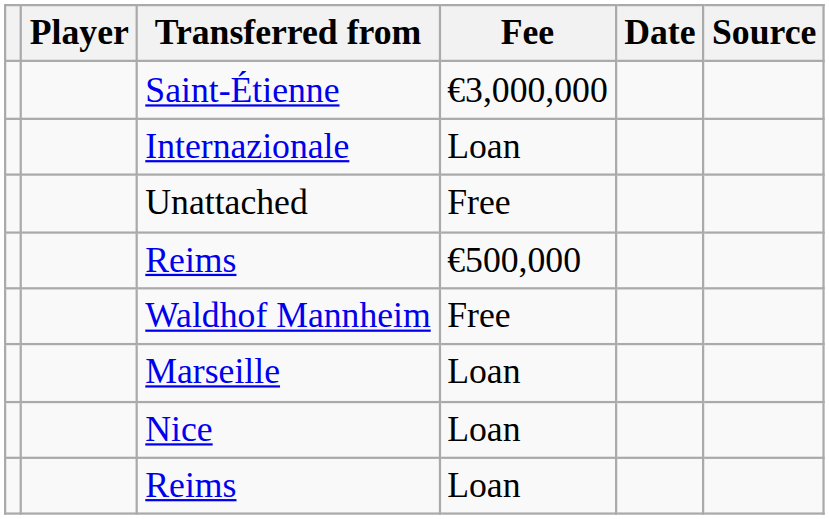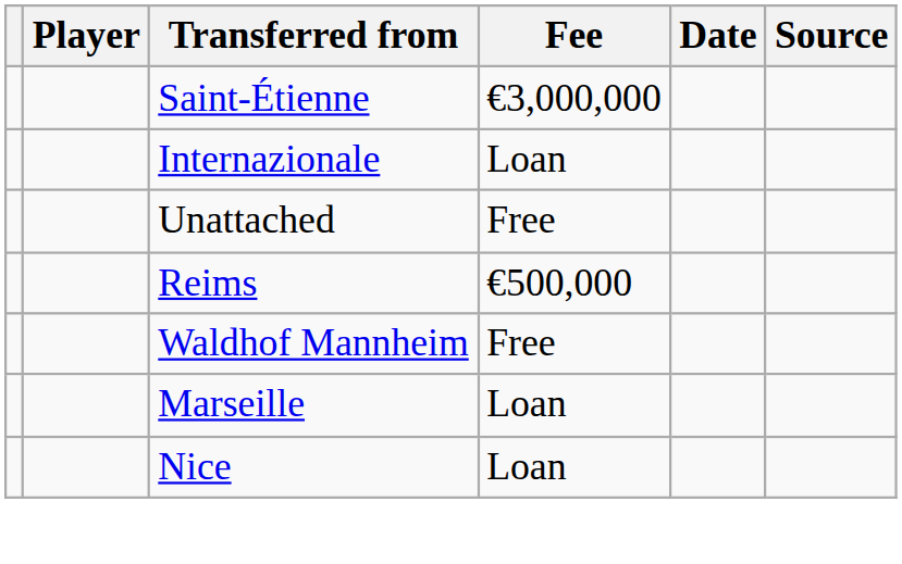 <table class="wikitable plainrowheaders sortable">
 <tr>
 <th></th>
 <th scope="col">Player</th>
 <th>Transferred from</th>
 <th style="width: 65px;">Fee</th>
 <th scope="col">Date</th>
 <th scope="col">Source</th>
 </tr>
 <tr>
 <td align="center"></td>
 <td></td>
 <td> <a href='#'>Saint-Étienne</a></td>
 <td>€3,000,000</td>
 <td></td>
 <td></td>
 </tr>
 <tr>
 <td align="center"></td>
 <td></td>
 <td> <a href='#'>Internazionale</a></td>
 <td>Loan</td>
 <td></td>
 <td></td>
 </tr>
 <tr>
 <td align="center"></td>
 <td></td>
 <td>Unattached</td>
 <td>Free</td>
 <td></td>
 <td></td>
 </tr>
 <tr>
 <td align="center"></td>
 <td></td>
 <td> <a href='#'>Reims</a></td>
 <td>€500,000</td>
 <td></td>
 <td></td>
 </tr>
 <tr>
 <td align="center"></td>
 <td></td>
 <td> <a href='#'>Waldhof Mannheim</a></td>
 <td>Free</td>
 <td></td>
 <td></td>
 </tr>
 <tr>
 <td align="center"></td>
 <td></td>
 <td> <a href='#'>Marseille</a></td>
 <td>Loan</td>
 <td></td>
 <td></td>
 </tr>
 <tr>
 <td align="center"></td>
 <td></td>
 <td> <a href='#'>Nice</a></td>
 <td>Loan</td>
 <td></td>
 <td></td>
 </tr>
-<tr>
-<td align="center"></td>
-<td></td>
-<td> <a href='#'>Reims</a></td>
-<td>Loan</td>
-<td></td>
-<td></td>
-</tr>
 </table>
